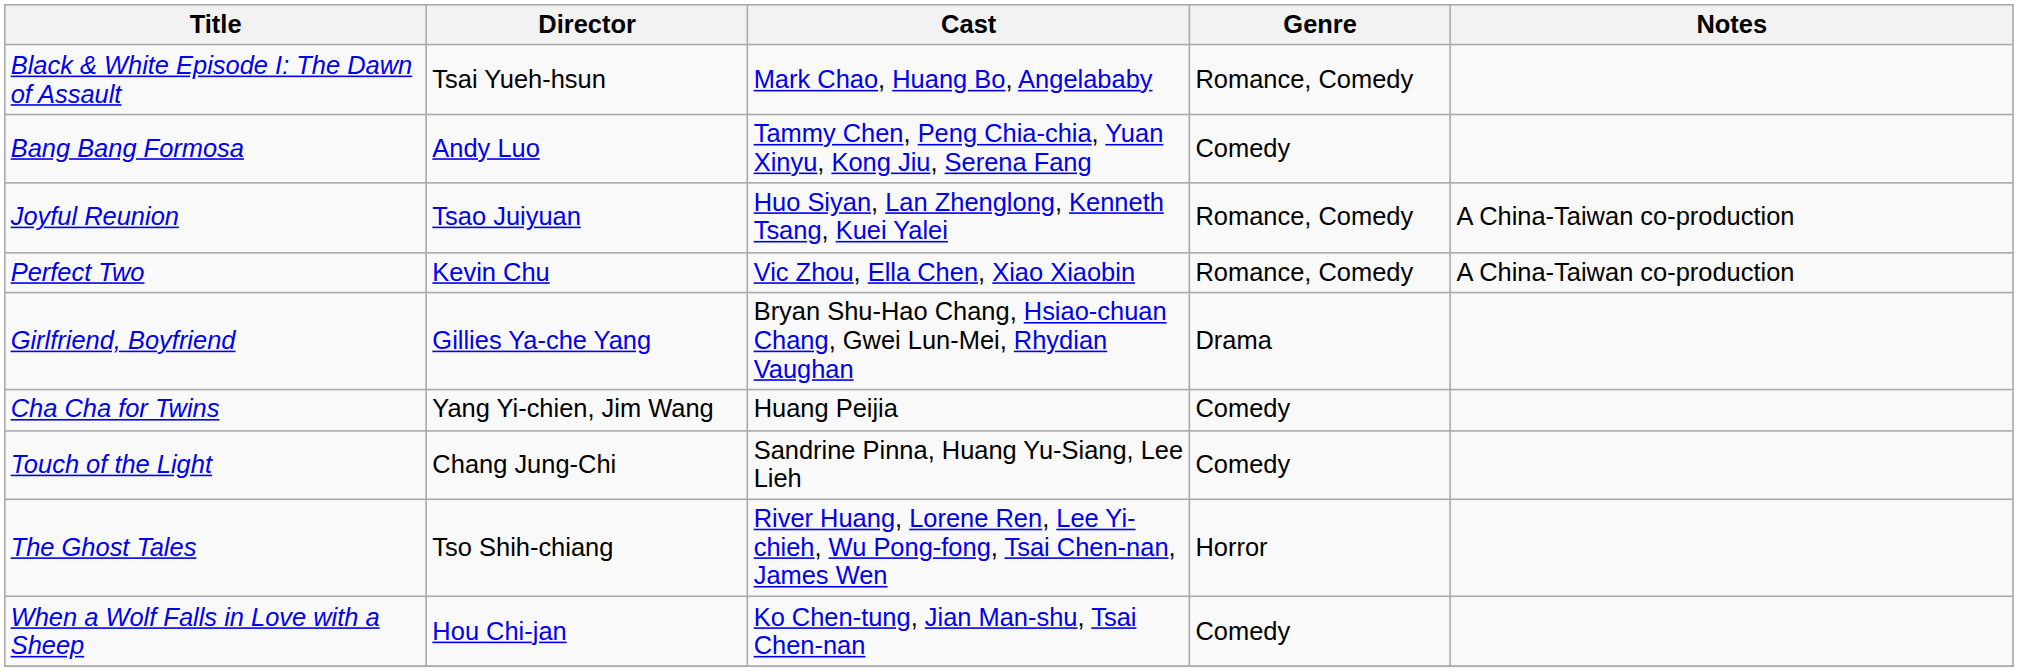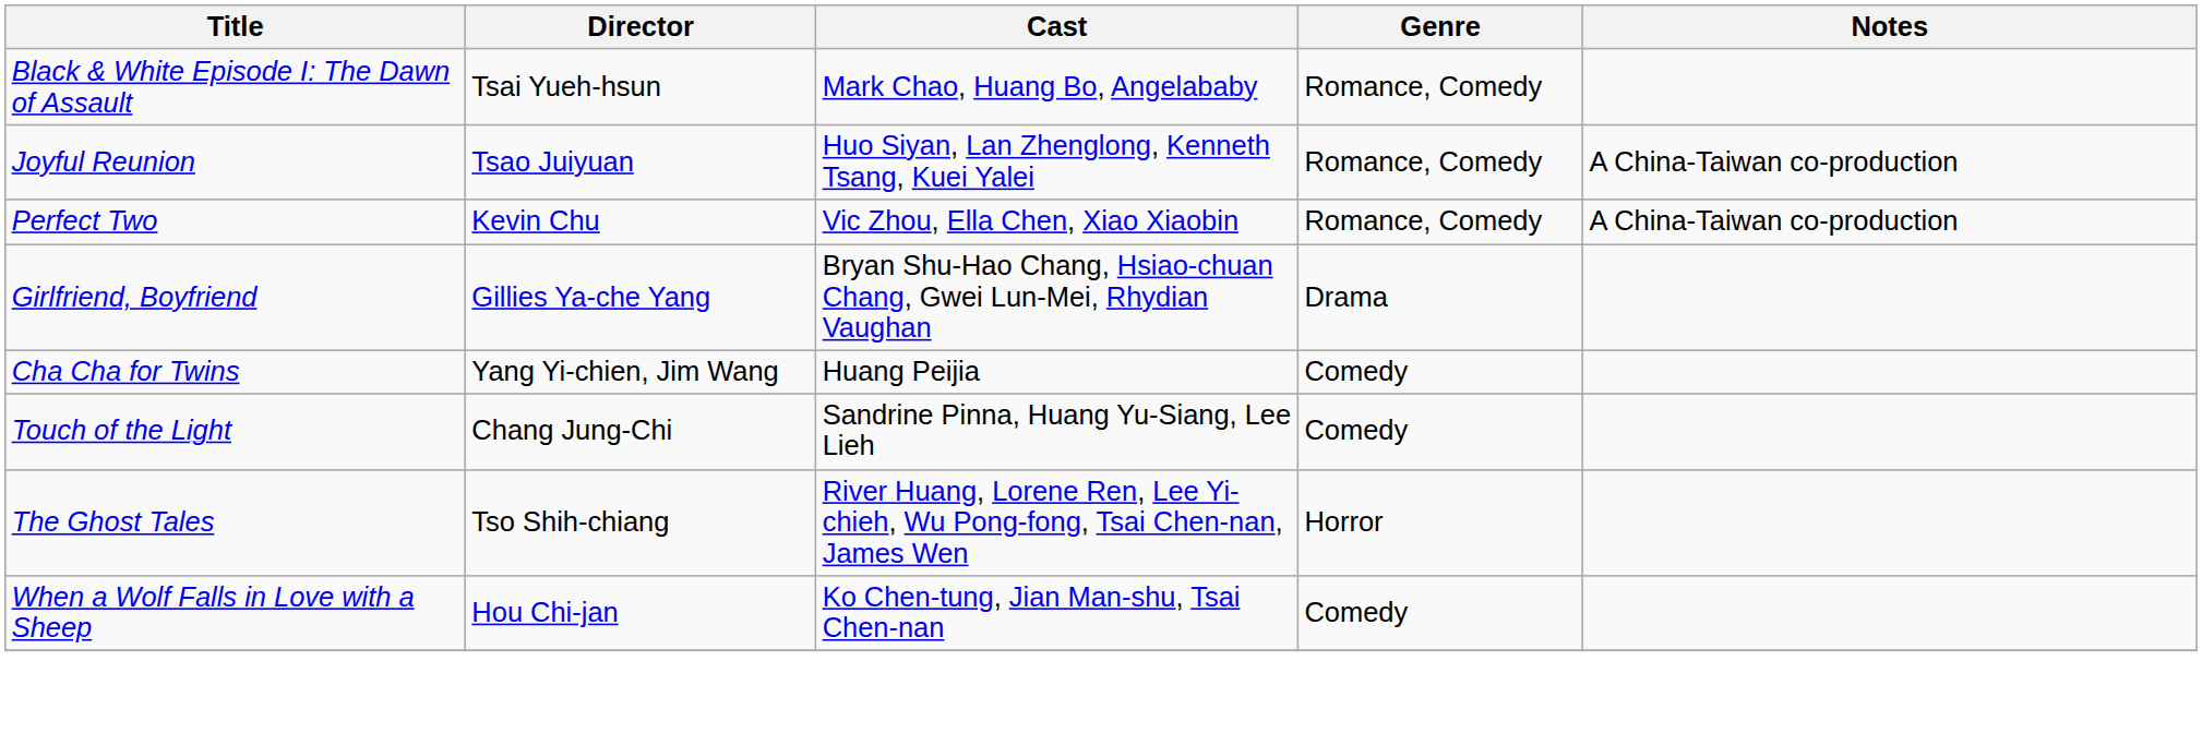 <table class="wikitable sortable" width= "100%">
 <tr>
 <th width=21%>Title</th>
 <th width=16%>Director</th>
 <th class="unsortable" width=22%>Cast</th>
 <th width=13%>Genre</th>
 <th class="unsortable" width=28%>Notes</th>
 </tr>
 <tr>
 <td><em><a href='#'>Black & White Episode I: The Dawn of Assault</a></em></td>
 <td>Tsai Yueh-hsun</td>
 <td><a href='#'>Mark Chao</a>, <a href='#'>Huang Bo</a>, <a href='#'>Angelababy</a></td>
 <td>Romance, Comedy</td>
-<td></td>
-</tr>
-<tr>
-<td><em><a href='#'>Bang Bang Formosa</a></em></td>
-<td><a href='#'>Andy Luo</a></td>
-<td><a href='#'>Tammy Chen</a>, <a href='#'>Peng Chia-chia</a>, <a href='#'>Yuan Xinyu</a>, <a href='#'>Kong Jiu</a>, <a href='#'>Serena Fang</a></td>
-<td>Comedy</td>
 <td></td>
 </tr>
 <tr>
 <td><em><a href='#'>Joyful Reunion</a></em></td>
 <td><a href='#'>Tsao Juiyuan</a></td>
 <td><a href='#'>Huo Siyan</a>, <a href='#'>Lan Zhenglong</a>, <a href='#'>Kenneth Tsang</a>, <a href='#'>Kuei Yalei</a></td>
 <td>Romance, Comedy</td>
 <td>A China-Taiwan co-production</td>
 </tr>
 <tr>
 <td><em><a href='#'>Perfect Two</a></em></td>
 <td><a href='#'>Kevin Chu</a></td>
 <td><a href='#'>Vic Zhou</a>, <a href='#'>Ella Chen</a>, <a href='#'>Xiao Xiaobin</a></td>
 <td>Romance, Comedy</td>
 <td>A China-Taiwan co-production</td>
 </tr>
 <tr>
 <td><em><a href='#'>Girlfriend, Boyfriend</a></em></td>
 <td><a href='#'>Gillies Ya-che Yang</a></td>
 <td>Bryan Shu-Hao Chang, <a href='#'>Hsiao-chuan Chang</a>, Gwei Lun-Mei, <a href='#'>Rhydian Vaughan</a></td>
 <td>Drama</td>
 <td></td>
 </tr>
 <tr>
 <td><em><a href='#'>Cha Cha for Twins</a></em></td>
 <td>Yang Yi-chien, Jim Wang</td>
 <td>Huang Peijia</td>
 <td>Comedy</td>
 <td></td>
 </tr>
 <tr>
 <td><em><a href='#'>Touch of the Light</a></em></td>
 <td>Chang Jung-Chi</td>
 <td>Sandrine Pinna, Huang Yu-Siang, Lee Lieh</td>
 <td>Comedy</td>
 <td></td>
 </tr>
 <tr>
 <td><em><a href='#'>The Ghost Tales</a></em></td>
 <td>Tso Shih-chiang</td>
 <td><a href='#'>River Huang</a>, <a href='#'>Lorene Ren</a>, <a href='#'>Lee Yi-chieh</a>, <a href='#'>Wu Pong-fong</a>, <a href='#'>Tsai Chen-nan</a>, <a href='#'>James Wen</a></td>
 <td>Horror</td>
 <td></td>
 </tr>
 <tr>
 <td><em><a href='#'>When a Wolf Falls in Love with a Sheep</a></em></td>
 <td><a href='#'>Hou Chi-jan</a></td>
 <td><a href='#'>Ko Chen-tung</a>, <a href='#'>Jian Man-shu</a>, <a href='#'>Tsai Chen-nan</a></td>
 <td>Comedy</td>
 <td></td>
 </tr>
 <tr>
 </tr>
 </table>
